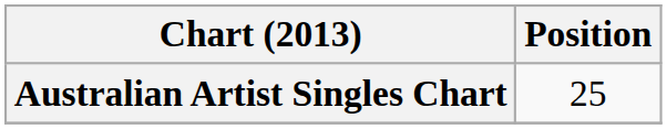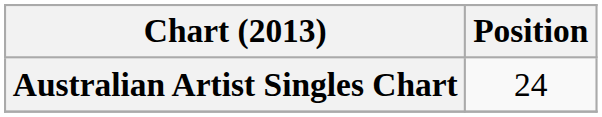 <table class="wikitable sortable plainrowheaders" style="text-align:center">
 <tr>
 <th scope="col">Chart (2013)</th>
 <th scope="col">Position</th>
 </tr>
 <tr>
 <th scope="row">Australian Artist Singles Chart</th>
-<td>25</td>
+<td>24</td>
 </tr>
 <tr>
 </tr>
 </table>
